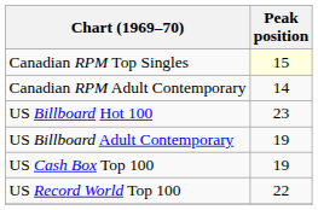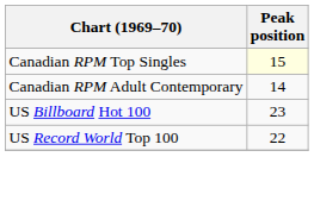 <table class="wikitable sortable">
 <tr>
 <th align="left">Chart (1969–70)</th>
 <th align="left">Peak<br>position</th>
 </tr>
 <tr>
 <td>Canadian <em>RPM</em> Top Singles </td>
 <td style="background: lightyellow; text-align:center;">15</td>
 </tr>
 <tr>
 <td>Canadian <em>RPM</em> Adult Contemporary</td>
 <td style="text-align:center;">14</td>
 </tr>
 <tr>
 <td>US <em><a href='#'>Billboard</a></em> <a href='#'>Hot 100</a></td>
 <td style="text-align:center;">23</td>
 </tr>
 <tr>
-<td>US <em>Billboard</em> <a href='#'>Adult Contemporary</a></td>
-<td style="text-align:center;">19</td>
-</tr>
-<tr>
-<td>US <em><a href='#'>Cash Box</a></em> Top 100 </td>
-<td style="text-align:center;">19</td>
-</tr>
-<tr>
 <td>US <em><a href='#'>Record World</a></em> Top 100</td>
 <td style="text-align:center;">22</td>
 </tr>
 <tr>
 </tr>
 </table>
